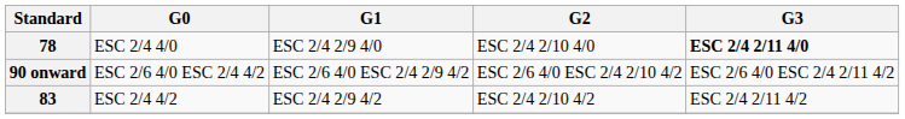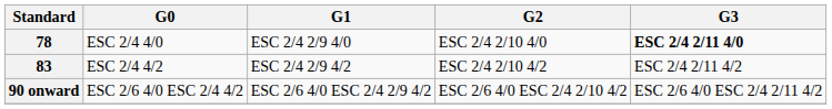 <table class="wikitable">
 <tr>
 <th>Standard</th>
 <th>G0</th>
 <th>G1</th>
 <th>G2</th>
 <th>G3</th>
 </tr>
 <tr>
 <th>78</th>
 <td>ESC 2/4 4/0</td>
 <td>ESC 2/4 2/9 4/0</td>
 <td>ESC 2/4 2/10 4/0</td>
 <td><strong>ESC 2/4 2/11 4/0</strong></td>
 </tr>
 <tr>
+<th>83</th>
+<td>ESC 2/4 4/2</td>
+<td>ESC 2/4 2/9 4/2</td>
+<td>ESC 2/4 2/10 4/2</td>
+<td>ESC 2/4 2/11 4/2</td>
+</tr>
+<tr>
 <th>90 onward</th>
 <td>ESC 2/6 4/0 ESC 2/4 4/2</td>
 <td>ESC 2/6 4/0 ESC 2/4 2/9 4/2</td>
 <td>ESC 2/6 4/0 ESC 2/4 2/10 4/2</td>
 <td>ESC 2/6 4/0 ESC 2/4 2/11 4/2</td>
 </tr>
 <tr>
-<th>83</th>
-<td>ESC 2/4 4/2</td>
-<td>ESC 2/4 2/9 4/2</td>
-<td>ESC 2/4 2/10 4/2</td>
-<td>ESC 2/4 2/11 4/2</td>
-</tr>
-<tr>
 </tr>
 </table>
